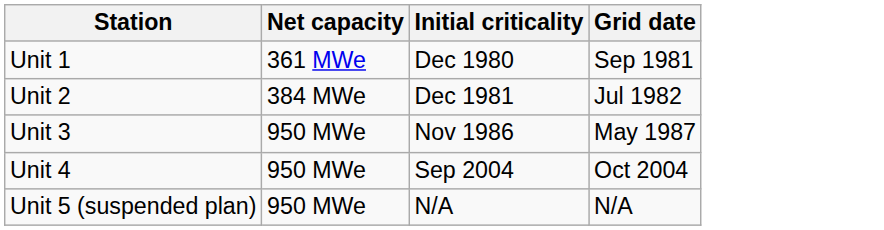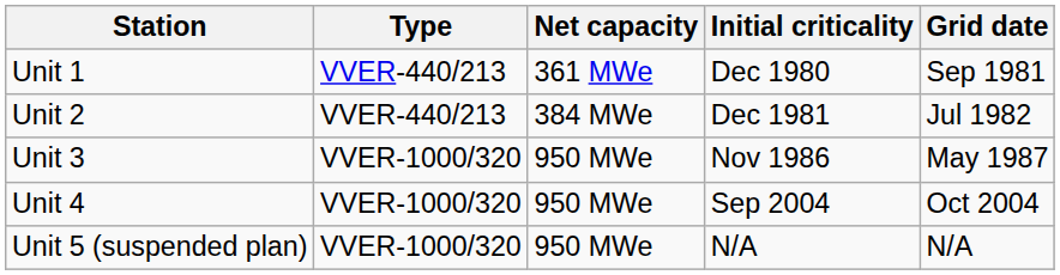 <table class="wikitable">
 <tr>
 <th>Station</th>
+<th>Type</th>
 <th>Net capacity</th>
 <th>Initial criticality</th>
 <th>Grid date</th>
 </tr>
 <tr>
 <td>Unit 1</td>
+<td><a href='#'>VVER</a>-440/213</td>
 <td>361 <a href='#'>MWe</a></td>
 <td>Dec 1980</td>
 <td>Sep 1981</td>
 </tr>
 <tr>
 <td>Unit 2</td>
+<td>VVER-440/213</td>
 <td>384 MWe</td>
 <td>Dec 1981</td>
 <td>Jul 1982</td>
 </tr>
 <tr>
 <td>Unit 3</td>
+<td>VVER-1000/320</td>
 <td>950 MWe</td>
 <td>Nov 1986</td>
 <td>May 1987</td>
 </tr>
 <tr>
 <td>Unit 4</td>
+<td>VVER-1000/320</td>
 <td>950 MWe</td>
 <td>Sep 2004</td>
 <td>Oct 2004</td>
 </tr>
 <tr>
 <td>Unit 5 (suspended plan)</td>
+<td>VVER-1000/320</td>
 <td>950 MWe</td>
 <td>N/A</td>
 <td>N/A</td>
 </tr>
 </table>
